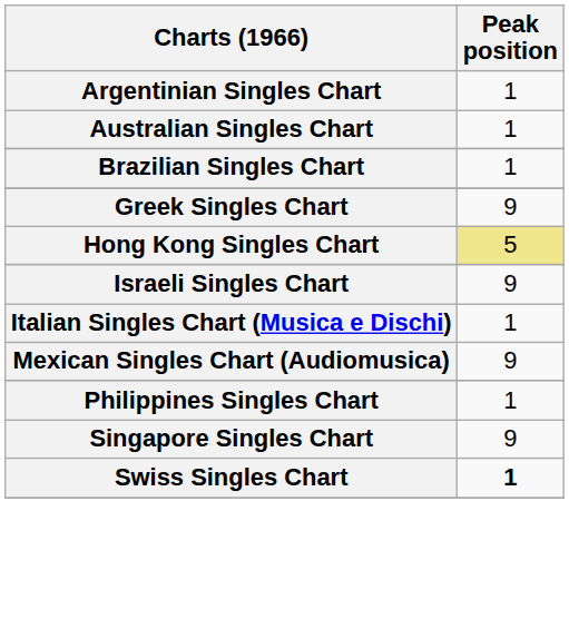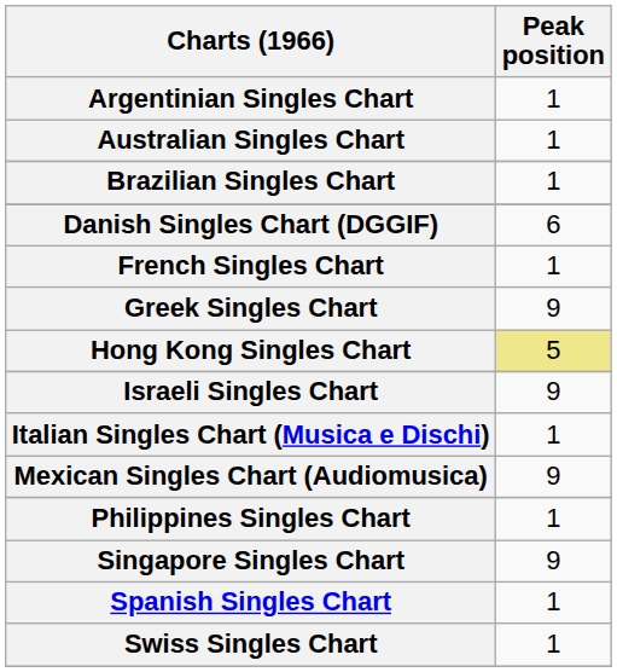 <table class="wikitable sortable plainrowheaders" style="text-align:center">
 <tr>
 <th scope="col">Charts (1966)</th>
 <th scope="col">Peak<br>position</th>
 </tr>
 <tr>
 <th scope="row">Argentinian Singles Chart</th>
 <td>1</td>
 </tr>
 <tr>
 <th scope="row">Australian Singles Chart</th>
 <td>1</td>
 </tr>
 <tr>
 </tr>
 <tr>
 </tr>
 <tr>
 </tr>
 <tr>
 <th scope="row">Brazilian Singles Chart</th>
 <td>1</td>
 </tr>
 <tr>
+</tr>
+<tr>
+<th scope="row">Danish Singles Chart (DGGIF)</th>
+<td>6</td>
+</tr>
+<tr>
+<th scope="row">French Singles Chart</th>
+<td>1</td>
 </tr>
 <tr>
 <th scope="row">Greek Singles Chart</th>
 <td>9</td>
 </tr>
 <tr>
 <th scope="row">Hong Kong Singles Chart</th>
 <td style="background: khaki;">5</td>
 </tr>
 <tr>
 </tr>
 <tr>
 <th scope="row">Israeli Singles Chart</th>
 <td>9</td>
 </tr>
 <tr>
 <th scope="row">Italian Singles Chart (<a href='#'>Musica e Dischi</a>)</th>
 <td>1</td>
 </tr>
 <tr>
 <th scope="row">Mexican Singles Chart (Audiomusica)</th>
 <td>9</td>
 </tr>
 <tr>
 </tr>
 <tr>
 </tr>
 <tr>
 <th scope="row">Philippines Singles Chart</th>
 <td>1</td>
 </tr>
 <tr>
 <th scope="row">Singapore Singles Chart</th>
 <td>9</td>
 </tr>
 <tr>
+<th scope="row"><a href='#'>Spanish Singles Chart</a></th>
+<td align="center">1</td>
+</tr>
+<tr>
 <th scope="row">Swiss Singles Chart</th>
-<td><strong>1</strong></td>
+<td>1</td>
 </tr>
 <tr>
 </tr>
 <tr>
 </tr>
 <tr>
 </tr>
 <tr>
 </tr>
 <tr>
 </tr>
 </table>
